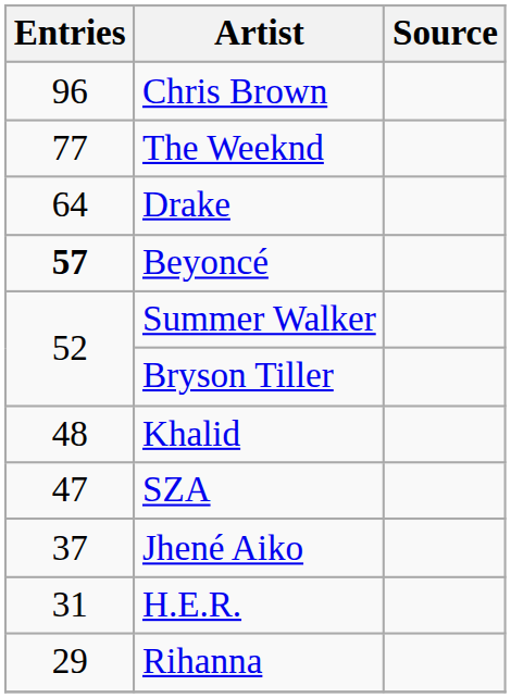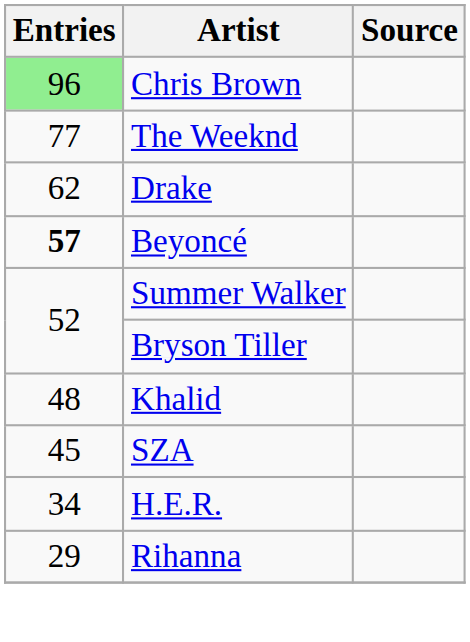 <table class="wikitable">
 <tr>
 <th>Entries</th>
 <th>Artist</th>
 <th>Source</th>
 </tr>
 <tr>
-<td style="text-align:center;">96</td>
+<td style="background: lightgreen; text-align:center;">96</td>
 <td><a href='#'>Chris Brown</a></td>
 <td></td>
 </tr>
 <tr>
 <td style="text-align:center;">77</td>
 <td><a href='#'>The Weeknd</a></td>
 <td></td>
 </tr>
 <tr>
-<td style="text-align:center;">64</td>
+<td style="text-align:center;">62</td>
 <td><a href='#'>Drake</a></td>
 <td></td>
 </tr>
 <tr>
 <td style="text-align:center;"><strong>57</strong></td>
 <td><a href='#'>Beyoncé</a></td>
 <td></td>
 </tr>
 <tr>
 <td rowspan="2" style="text-align:center;">52</td>
 <td><a href='#'>Summer Walker</a></td>
 <td></td>
 </tr>
 <tr>
 <td><a href='#'>Bryson Tiller</a></td>
 <td></td>
 </tr>
 <tr>
 <td style="text-align:center;">48</td>
 <td><a href='#'>Khalid</a></td>
 <td></td>
 </tr>
 <tr>
-<td style="text-align:center;">47</td>
+<td style="text-align:center;">45</td>
 <td><a href='#'>SZA</a></td>
 <td></td>
 </tr>
 <tr>
-<td style="text-align:center;">37</td>
-<td><a href='#'>Jhené Aiko</a></td>
-<td></td>
-</tr>
-<tr>
-<td style="text-align:center;">31</td>
+<td style="text-align:center;">34</td>
 <td><a href='#'>H.E.R.</a></td>
 <td></td>
 </tr>
 <tr>
 <td style="text-align:center;">29</td>
 <td><a href='#'>Rihanna</a></td>
 <td></td>
 </tr>
 <tr>
 </tr>
 </table>
